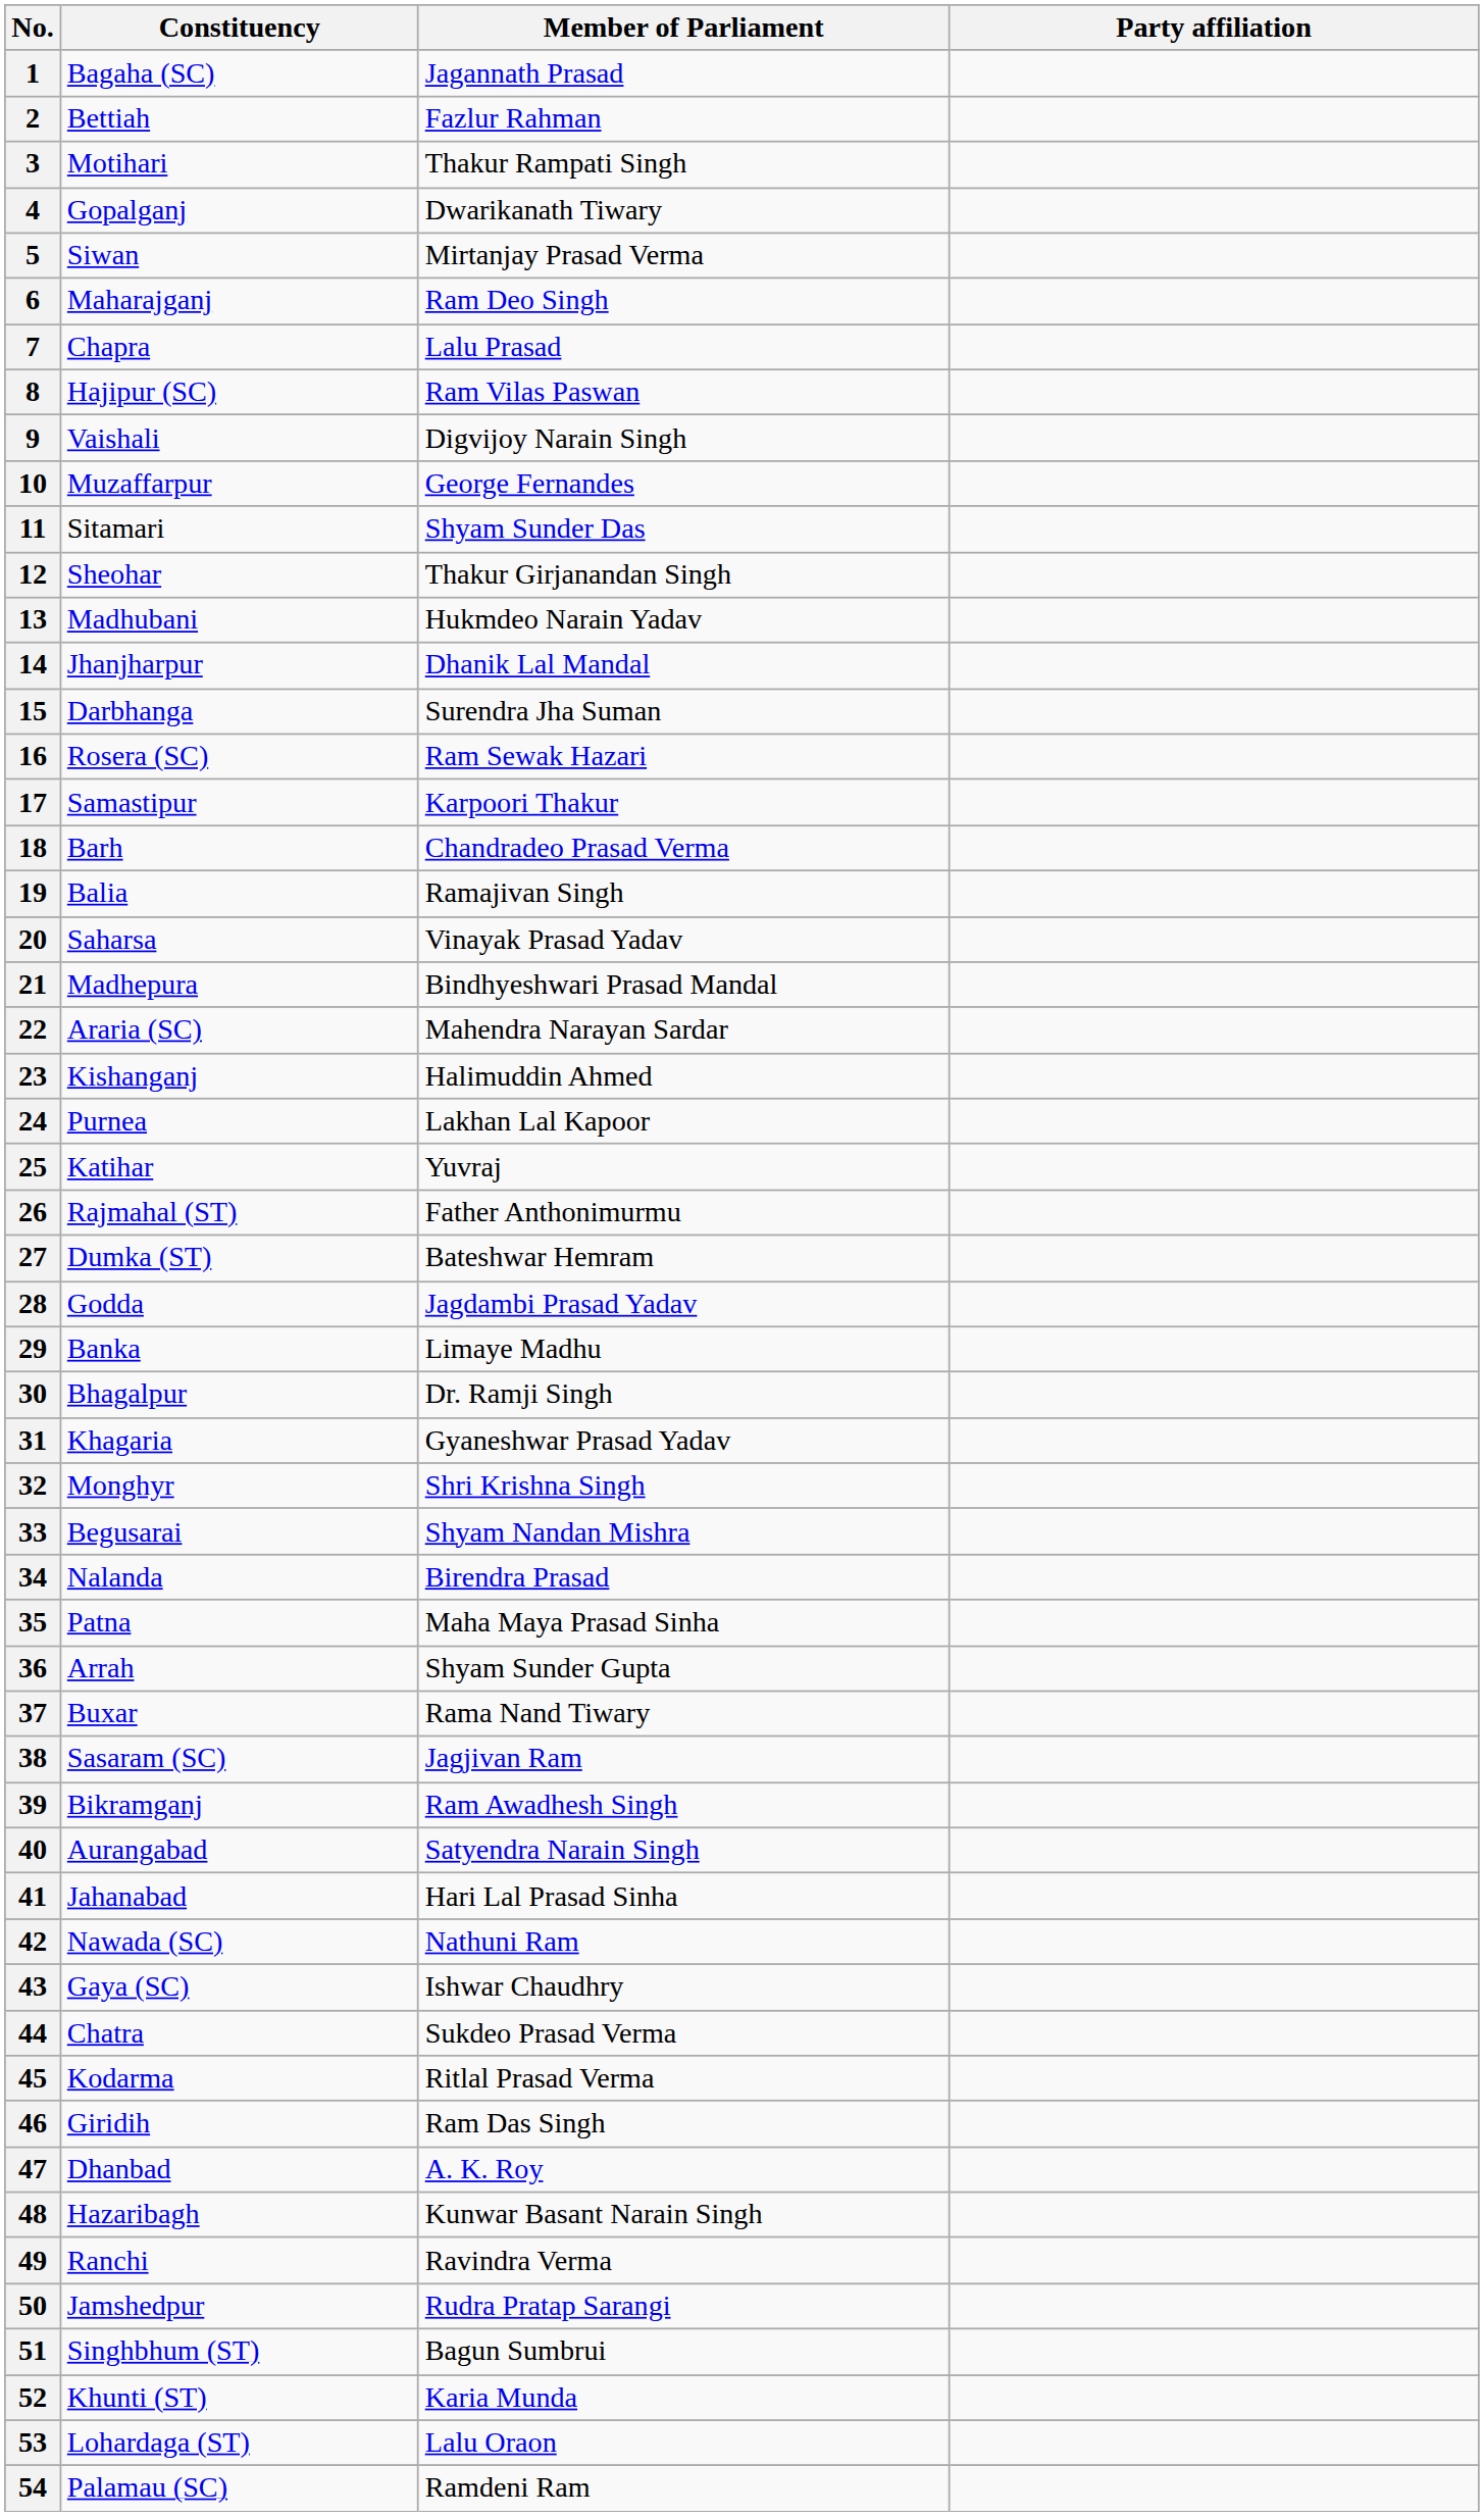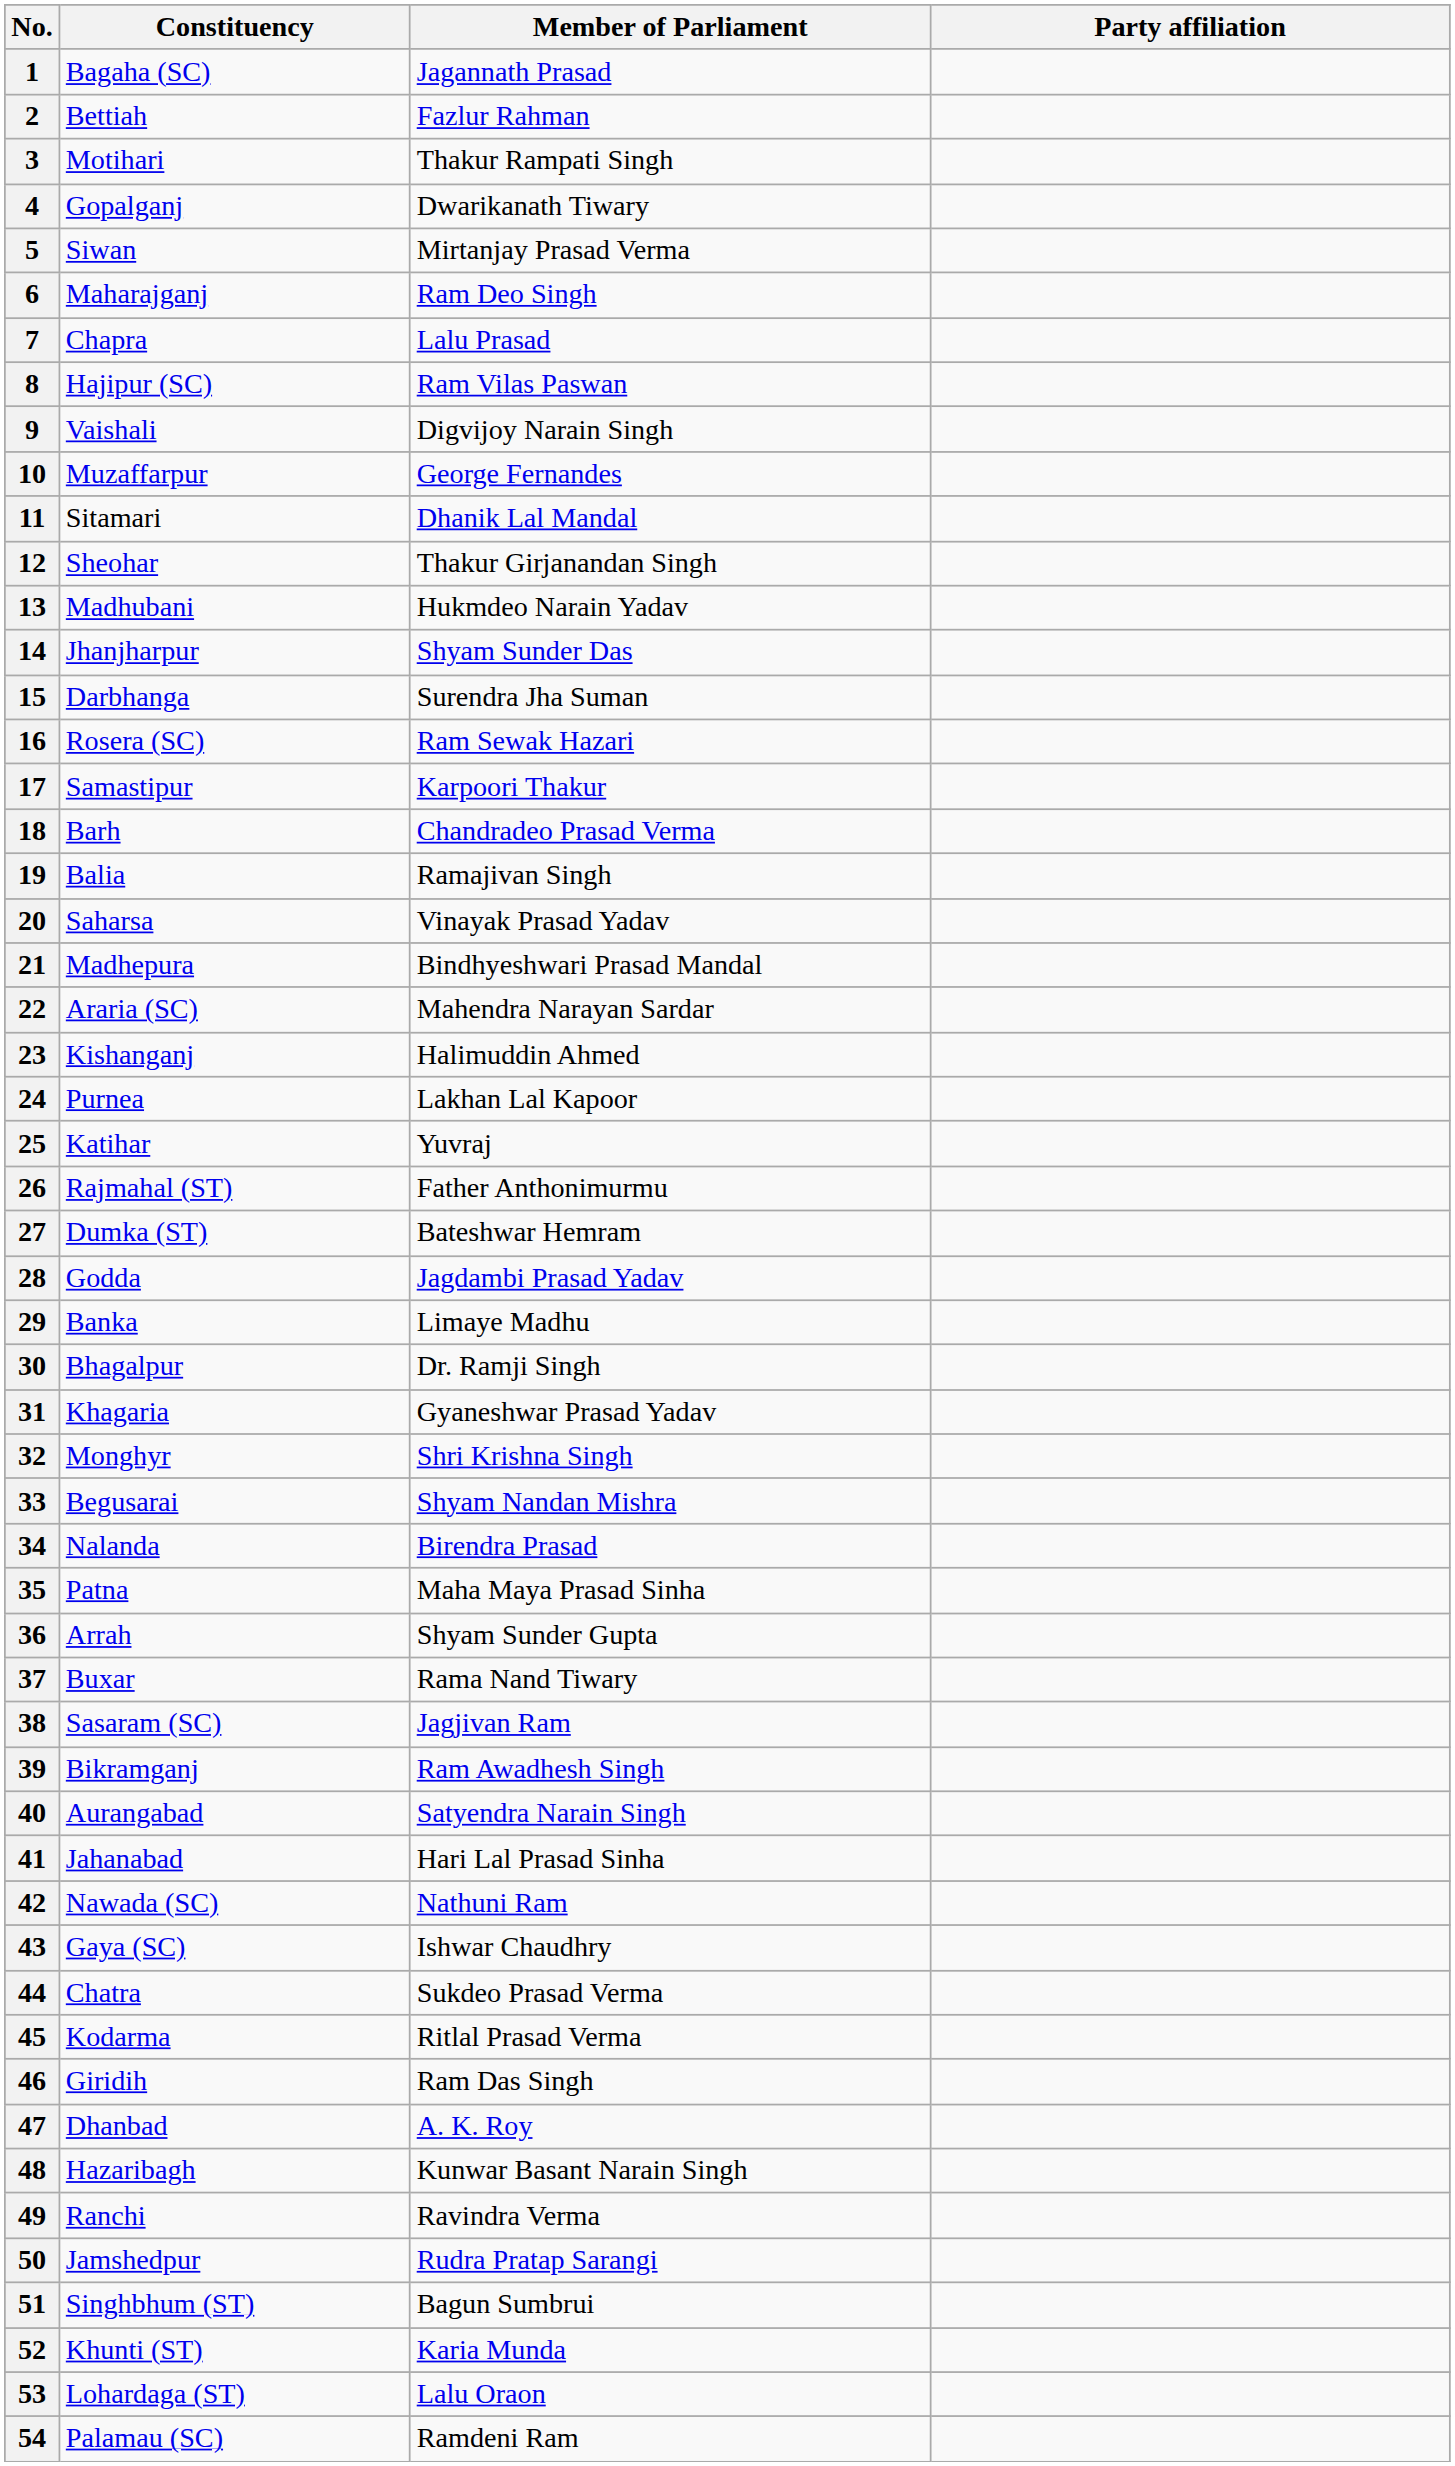 <table class="wikitable sortable">
 <tr style="text-align:center;">
 <th>No.</th>
 <th style="width:12em">Constituency</th>
 <th style="width:18em">Member of Parliament</th>
 <th colspan="2" style="width:18em">Party affiliation</th>
 </tr>
 <tr>
 <th>1</th>
 <td><a href='#'>Bagaha (SC)</a></td>
 <td><a href='#'>Jagannath Prasad</a></td>
 <td></td>
 </tr>
 <tr>
 <th>2</th>
 <td><a href='#'>Bettiah</a></td>
 <td><a href='#'>Fazlur Rahman</a></td>
 <td></td>
 </tr>
 <tr>
 <th>3</th>
 <td><a href='#'>Motihari</a></td>
 <td>Thakur Rampati Singh</td>
 <td></td>
 </tr>
 <tr>
 <th>4</th>
 <td><a href='#'>Gopalganj</a></td>
 <td>Dwarikanath Tiwary</td>
 <td></td>
 </tr>
 <tr>
 <th>5</th>
 <td><a href='#'>Siwan</a></td>
 <td>Mirtanjay Prasad Verma</td>
 <td></td>
 </tr>
 <tr>
 <th>6</th>
 <td><a href='#'>Maharajganj</a></td>
 <td><a href='#'>Ram Deo Singh</a></td>
 <td></td>
 </tr>
 <tr>
 <th>7</th>
 <td><a href='#'>Chapra</a></td>
 <td><a href='#'>Lalu Prasad</a></td>
 <td></td>
 </tr>
 <tr>
 <th>8</th>
 <td><a href='#'>Hajipur (SC)</a></td>
 <td><a href='#'>Ram Vilas Paswan</a></td>
 <td></td>
 </tr>
 <tr>
 <th>9</th>
 <td><a href='#'>Vaishali</a></td>
 <td>Digvijoy Narain Singh</td>
 <td></td>
 </tr>
 <tr>
 <th>10</th>
 <td><a href='#'>Muzaffarpur</a></td>
 <td><a href='#'>George Fernandes</a></td>
 <td></td>
 </tr>
 <tr>
 <th>11</th>
 <td>Sitamari</td>
-<td><a href='#'>Shyam Sunder Das</a></td>
+<td><a href='#'>Dhanik Lal Mandal</a></td>
 <td></td>
 </tr>
 <tr>
 <th>12</th>
 <td><a href='#'>Sheohar</a></td>
 <td>Thakur Girjanandan Singh</td>
 <td></td>
 </tr>
 <tr>
 <th>13</th>
 <td><a href='#'>Madhubani</a></td>
 <td>Hukmdeo Narain Yadav</td>
 <td></td>
 </tr>
 <tr>
 <th>14</th>
 <td><a href='#'>Jhanjharpur</a></td>
-<td><a href='#'>Dhanik Lal Mandal</a></td>
+<td><a href='#'>Shyam Sunder Das</a></td>
 <td></td>
 </tr>
 <tr>
 <th>15</th>
 <td><a href='#'>Darbhanga</a></td>
 <td>Surendra Jha Suman</td>
 <td></td>
 </tr>
 <tr>
 <th>16</th>
 <td><a href='#'>Rosera (SC)</a></td>
 <td><a href='#'>Ram Sewak Hazari</a></td>
 <td></td>
 </tr>
 <tr>
 <th>17</th>
 <td><a href='#'>Samastipur</a></td>
 <td><a href='#'>Karpoori Thakur</a></td>
 <td></td>
 </tr>
 <tr>
 <th>18</th>
 <td><a href='#'>Barh</a></td>
 <td><a href='#'>Chandradeo Prasad Verma</a></td>
 <td></td>
 </tr>
 <tr>
 <th>19</th>
 <td><a href='#'>Balia</a></td>
 <td>Ramajivan Singh</td>
 <td></td>
 </tr>
 <tr>
 <th>20</th>
 <td><a href='#'>Saharsa</a></td>
 <td>Vinayak Prasad Yadav</td>
 <td></td>
 </tr>
 <tr>
 <th>21</th>
 <td><a href='#'>Madhepura</a></td>
 <td>Bindhyeshwari Prasad Mandal</td>
 <td></td>
 </tr>
 <tr>
 <th>22</th>
 <td><a href='#'>Araria (SC)</a></td>
 <td>Mahendra Narayan Sardar</td>
 <td></td>
 </tr>
 <tr>
 <th>23</th>
 <td><a href='#'>Kishanganj</a></td>
 <td>Halimuddin Ahmed</td>
 <td></td>
 </tr>
 <tr>
 <th>24</th>
 <td><a href='#'>Purnea</a></td>
 <td>Lakhan Lal Kapoor</td>
 <td></td>
 </tr>
 <tr>
 <th>25</th>
 <td><a href='#'>Katihar</a></td>
 <td>Yuvraj</td>
 <td></td>
 </tr>
 <tr>
 <th>26</th>
 <td><a href='#'>Rajmahal (ST)</a></td>
 <td>Father Anthonimurmu</td>
 <td></td>
 </tr>
 <tr>
 <th>27</th>
 <td><a href='#'>Dumka (ST)</a></td>
 <td>Bateshwar Hemram</td>
 <td></td>
 </tr>
 <tr>
 <th>28</th>
 <td><a href='#'>Godda</a></td>
 <td><a href='#'>Jagdambi Prasad Yadav</a></td>
 <td></td>
 </tr>
 <tr>
 <th>29</th>
 <td><a href='#'>Banka</a></td>
 <td>Limaye Madhu</td>
 <td></td>
 </tr>
 <tr>
 <th>30</th>
 <td><a href='#'>Bhagalpur</a></td>
 <td>Dr. Ramji Singh</td>
 <td></td>
 </tr>
 <tr>
 <th>31</th>
 <td><a href='#'>Khagaria</a></td>
 <td>Gyaneshwar Prasad Yadav</td>
 <td></td>
 </tr>
 <tr>
 <th>32</th>
 <td><a href='#'>Monghyr</a></td>
 <td><a href='#'>Shri Krishna Singh</a></td>
 <td></td>
 </tr>
 <tr>
 <th>33</th>
 <td><a href='#'>Begusarai</a></td>
 <td><a href='#'>Shyam Nandan Mishra</a></td>
 <td></td>
 </tr>
 <tr>
 <th>34</th>
 <td><a href='#'>Nalanda</a></td>
 <td><a href='#'>Birendra Prasad</a></td>
 <td></td>
 </tr>
 <tr>
 <th>35</th>
 <td><a href='#'>Patna</a></td>
 <td>Maha Maya Prasad Sinha</td>
 <td></td>
 </tr>
 <tr>
 <th>36</th>
 <td><a href='#'>Arrah</a></td>
 <td>Shyam Sunder Gupta</td>
 <td></td>
 </tr>
 <tr>
 <th>37</th>
 <td><a href='#'>Buxar</a></td>
 <td>Rama Nand Tiwary</td>
 <td></td>
 </tr>
 <tr>
 <th>38</th>
 <td><a href='#'>Sasaram (SC)</a></td>
 <td><a href='#'>Jagjivan Ram</a></td>
 <td></td>
 </tr>
 <tr>
 <th>39</th>
 <td><a href='#'>Bikramganj</a></td>
 <td><a href='#'>Ram Awadhesh Singh</a></td>
 <td></td>
 </tr>
 <tr>
 <th>40</th>
 <td><a href='#'>Aurangabad</a></td>
 <td><a href='#'>Satyendra Narain Singh</a></td>
 <td></td>
 </tr>
 <tr>
 <th>41</th>
 <td><a href='#'>Jahanabad</a></td>
 <td>Hari Lal Prasad Sinha</td>
 <td></td>
 </tr>
 <tr>
 <th>42</th>
 <td><a href='#'>Nawada (SC)</a></td>
 <td><a href='#'>Nathuni Ram</a></td>
 <td></td>
 </tr>
 <tr>
 <th>43</th>
 <td><a href='#'>Gaya (SC)</a></td>
 <td>Ishwar Chaudhry</td>
 <td></td>
 </tr>
 <tr>
 <th>44</th>
 <td><a href='#'>Chatra</a></td>
 <td>Sukdeo Prasad Verma</td>
 <td></td>
 </tr>
 <tr>
 <th>45</th>
 <td><a href='#'>Kodarma</a></td>
 <td>Ritlal Prasad Verma</td>
 <td></td>
 </tr>
 <tr>
 <th>46</th>
 <td><a href='#'>Giridih</a></td>
 <td>Ram Das Singh</td>
 <td></td>
 </tr>
 <tr>
 <th>47</th>
 <td><a href='#'>Dhanbad</a></td>
 <td><a href='#'>A. K. Roy</a></td>
 <td></td>
 </tr>
 <tr>
 <th>48</th>
 <td><a href='#'>Hazaribagh</a></td>
 <td>Kunwar Basant Narain Singh</td>
 <td></td>
 </tr>
 <tr>
 <th>49</th>
 <td><a href='#'>Ranchi</a></td>
 <td>Ravindra Verma</td>
 <td></td>
 </tr>
 <tr>
 <th>50</th>
 <td><a href='#'>Jamshedpur</a></td>
 <td><a href='#'>Rudra Pratap Sarangi</a></td>
 <td></td>
 </tr>
 <tr>
 <th>51</th>
 <td><a href='#'>Singhbhum (ST)</a></td>
 <td>Bagun Sumbrui</td>
 <td></td>
 </tr>
 <tr>
 <th>52</th>
 <td><a href='#'>Khunti (ST)</a></td>
 <td><a href='#'>Karia Munda</a></td>
 <td></td>
 </tr>
 <tr>
 <th>53</th>
 <td><a href='#'>Lohardaga (ST)</a></td>
 <td><a href='#'>Lalu Oraon</a></td>
 <td></td>
 </tr>
 <tr>
 <th>54</th>
 <td><a href='#'>Palamau (SC)</a></td>
 <td>Ramdeni Ram</td>
 <td></td>
 </tr>
 </table>
